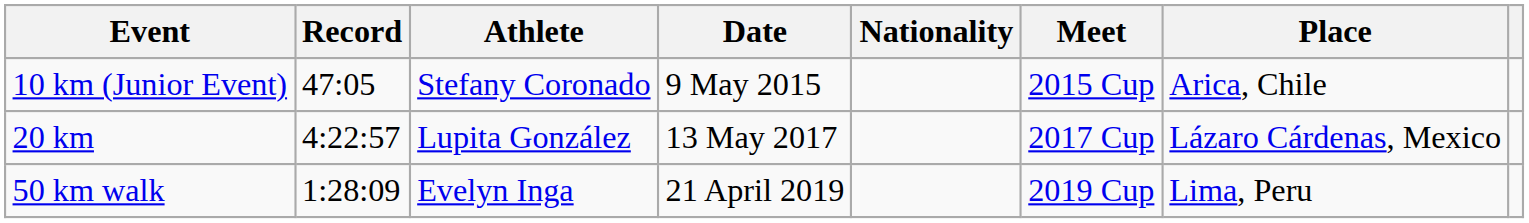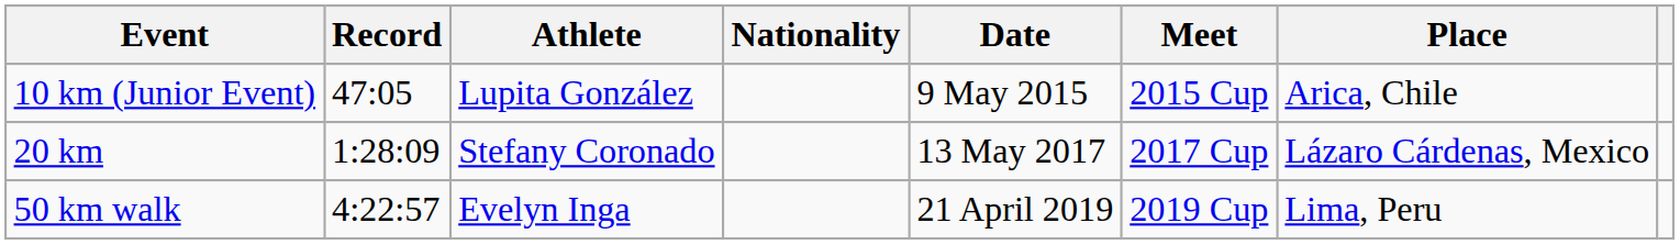 <table class="wikitable" style="font-size:95%">
 <tr>
 <th>Event</th>
 <th>Record</th>
 <th>Athlete</th>
+<th>Nationality</th>
 <th>Date</th>
-<th>Nationality</th>
 <th>Meet</th>
 <th>Place</th>
 <th></th>
 </tr>
 <tr>
 <td><a href='#'>10 km (Junior Event)</a></td>
 <td>47:05</td>
-<td><a href='#'>Stefany Coronado</a></td>
+<td><a href='#'>Lupita González</a></td>
+<td></td>
 <td>9 May 2015</td>
-<td></td>
 <td><a href='#'>2015 Cup</a></td>
 <td> <a href='#'>Arica</a>, Chile</td>
 <td></td>
 </tr>
 <tr>
 <td><a href='#'>20 km</a></td>
-<td>4:22:57</td>
-<td><a href='#'>Lupita González</a></td>
+<td>1:28:09</td>
+<td><a href='#'>Stefany Coronado</a></td>
+<td></td>
 <td>13 May 2017</td>
-<td></td>
 <td><a href='#'>2017 Cup</a></td>
 <td> <a href='#'>Lázaro Cárdenas</a>, Mexico</td>
 <td></td>
 </tr>
 <tr>
 <td><a href='#'>50 km walk</a></td>
-<td>1:28:09</td>
+<td>4:22:57</td>
 <td><a href='#'>Evelyn Inga</a></td>
+<td></td>
 <td>21 April 2019</td>
-<td></td>
 <td><a href='#'>2019 Cup</a></td>
 <td> <a href='#'>Lima</a>, Peru</td>
 <td></td>
 </tr>
 </table>
